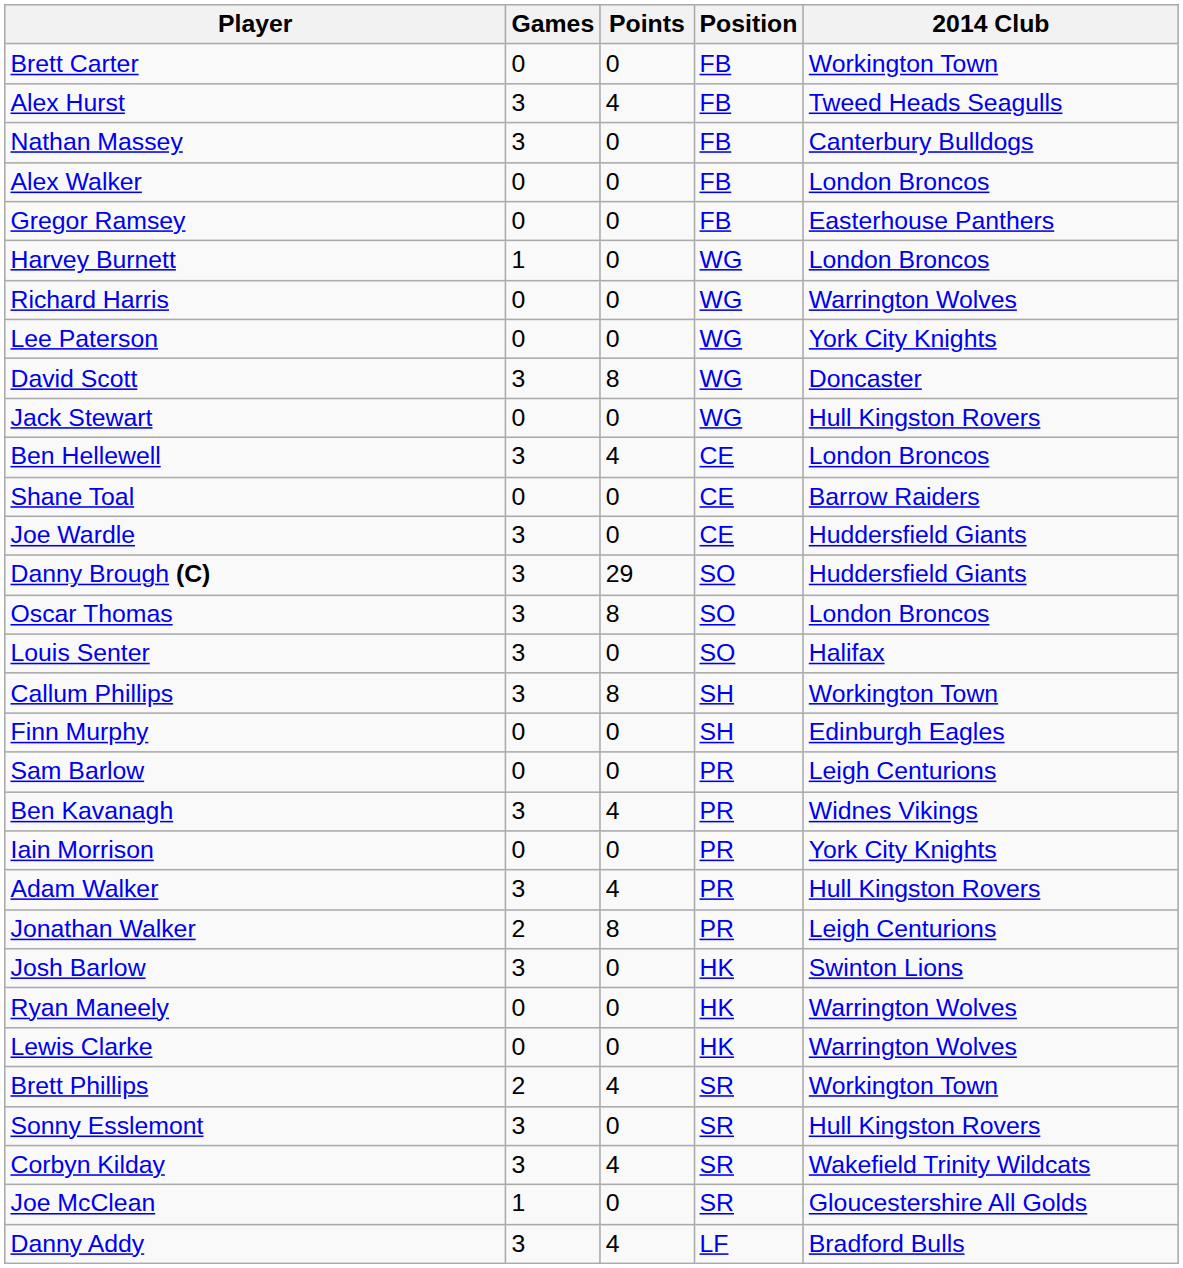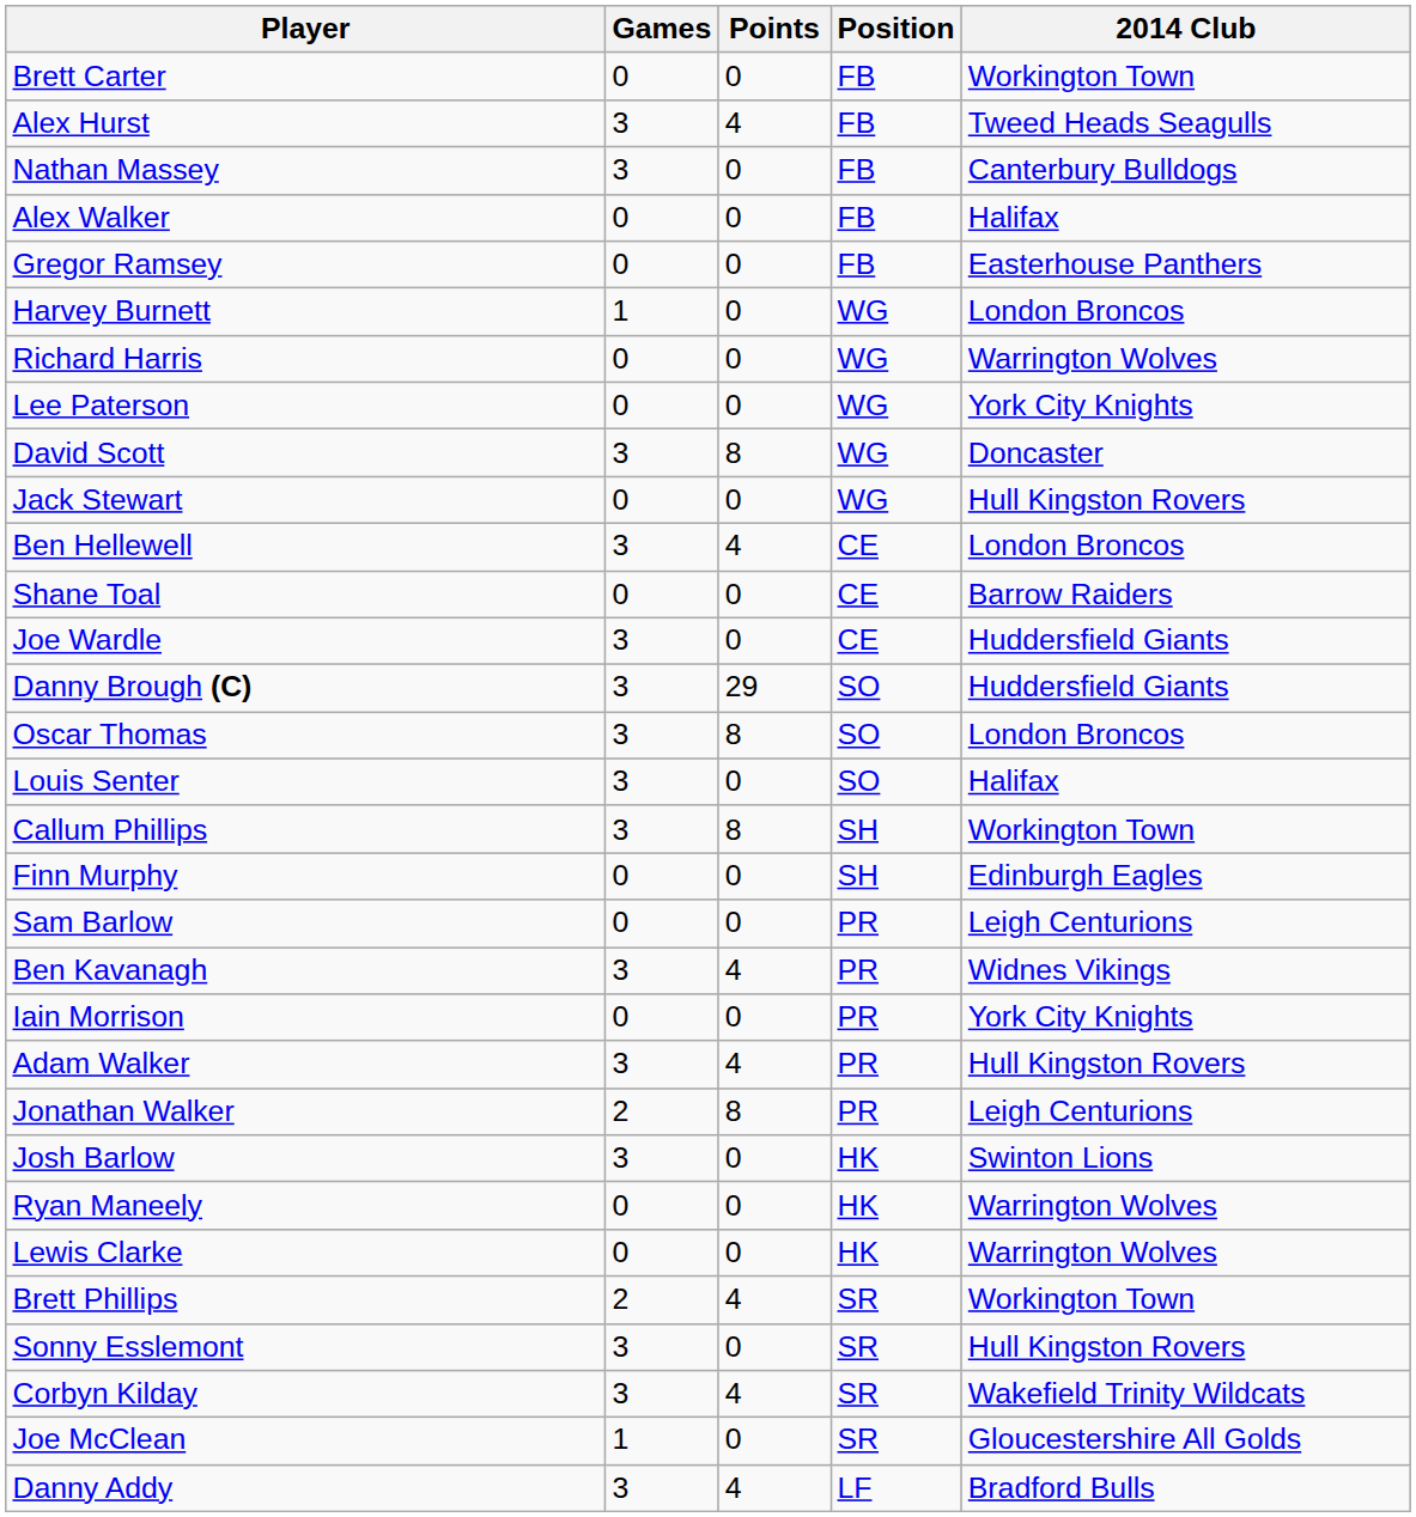 <table class="wikitable" style="width:60%;text-align:left">
 <tr bgcolor=#FFFFFF>
 <th !width=22%>Player</th>
 <th width=8%>Games</th>
 <th width=8%>Points</th>
 <th width=8%>Position</th>
 <th width=32%>2014 Club</th>
 </tr>
 <tr>
 <td><a href='#'>Brett Carter</a></td>
 <td>0</td>
 <td>0</td>
 <td><a href='#'>FB</a></td>
 <td> <a href='#'>Workington Town</a></td>
 </tr>
 <tr>
 <td><a href='#'>Alex Hurst</a></td>
 <td>3</td>
 <td>4</td>
 <td><a href='#'>FB</a></td>
 <td> <a href='#'>Tweed Heads Seagulls</a></td>
 </tr>
 <tr>
 <td><a href='#'>Nathan Massey</a></td>
 <td>3</td>
 <td>0</td>
 <td><a href='#'>FB</a></td>
 <td> <a href='#'>Canterbury Bulldogs</a></td>
 </tr>
 <tr>
 <td><a href='#'>Alex Walker</a></td>
 <td>0</td>
 <td>0</td>
 <td><a href='#'>FB</a></td>
-<td> <a href='#'>London Broncos</a></td>
+<td> <a href='#'>Halifax</a></td>
 </tr>
 <tr>
 <td><a href='#'>Gregor Ramsey</a></td>
 <td>0</td>
 <td>0</td>
 <td><a href='#'>FB</a></td>
 <td> <a href='#'>Easterhouse Panthers</a></td>
 </tr>
 <tr>
 <td><a href='#'>Harvey Burnett</a></td>
 <td>1</td>
 <td>0</td>
 <td><a href='#'>WG</a></td>
 <td> <a href='#'>London Broncos</a></td>
 </tr>
 <tr>
 <td><a href='#'>Richard Harris</a></td>
 <td>0</td>
 <td>0</td>
 <td><a href='#'>WG</a></td>
 <td> <a href='#'>Warrington Wolves</a></td>
 </tr>
 <tr>
 <td><a href='#'>Lee Paterson</a></td>
 <td>0</td>
 <td>0</td>
 <td><a href='#'>WG</a></td>
 <td> <a href='#'>York City Knights</a></td>
 </tr>
 <tr>
 <td><a href='#'>David Scott</a></td>
 <td>3</td>
 <td>8</td>
 <td><a href='#'>WG</a></td>
 <td> <a href='#'>Doncaster</a></td>
 </tr>
 <tr>
 <td><a href='#'>Jack Stewart</a></td>
 <td>0</td>
 <td>0</td>
 <td><a href='#'>WG</a></td>
 <td> <a href='#'>Hull Kingston Rovers</a></td>
 </tr>
 <tr>
 <td><a href='#'>Ben Hellewell</a></td>
 <td>3</td>
 <td>4</td>
 <td><a href='#'>CE</a></td>
 <td> <a href='#'>London Broncos</a></td>
 </tr>
 <tr>
 <td><a href='#'>Shane Toal</a></td>
 <td>0</td>
 <td>0</td>
 <td><a href='#'>CE</a></td>
 <td> <a href='#'>Barrow Raiders</a></td>
 </tr>
 <tr>
 <td><a href='#'>Joe Wardle</a></td>
 <td>3</td>
 <td>0</td>
 <td><a href='#'>CE</a></td>
 <td> <a href='#'>Huddersfield Giants</a></td>
 </tr>
 <tr>
 <td><a href='#'>Danny Brough</a> <strong>(C)</strong></td>
 <td>3</td>
 <td>29</td>
 <td><a href='#'>SO</a></td>
 <td> <a href='#'>Huddersfield Giants</a></td>
 </tr>
 <tr>
 <td><a href='#'>Oscar Thomas</a></td>
 <td>3</td>
 <td>8</td>
 <td><a href='#'>SO</a></td>
 <td> <a href='#'>London Broncos</a></td>
 </tr>
 <tr>
 <td><a href='#'>Louis Senter</a></td>
 <td>3</td>
 <td>0</td>
 <td><a href='#'>SO</a></td>
 <td> <a href='#'>Halifax</a></td>
 </tr>
 <tr>
 <td><a href='#'>Callum Phillips</a></td>
 <td>3</td>
 <td>8</td>
 <td><a href='#'>SH</a></td>
 <td> <a href='#'>Workington Town</a></td>
 </tr>
 <tr>
 <td><a href='#'>Finn Murphy</a></td>
 <td>0</td>
 <td>0</td>
 <td><a href='#'>SH</a></td>
 <td> <a href='#'>Edinburgh Eagles</a></td>
 </tr>
 <tr>
 <td><a href='#'>Sam Barlow</a></td>
 <td>0</td>
 <td>0</td>
 <td><a href='#'>PR</a></td>
 <td> <a href='#'>Leigh Centurions</a></td>
 </tr>
 <tr>
 <td><a href='#'>Ben Kavanagh</a></td>
 <td>3</td>
 <td>4</td>
 <td><a href='#'>PR</a></td>
 <td> <a href='#'>Widnes Vikings</a></td>
 </tr>
 <tr>
 <td><a href='#'>Iain Morrison</a></td>
 <td>0</td>
 <td>0</td>
 <td><a href='#'>PR</a></td>
 <td> <a href='#'>York City Knights</a></td>
 </tr>
 <tr>
 <td><a href='#'>Adam Walker</a></td>
 <td>3</td>
 <td>4</td>
 <td><a href='#'>PR</a></td>
 <td> <a href='#'>Hull Kingston Rovers</a></td>
 </tr>
 <tr>
 <td><a href='#'>Jonathan Walker</a></td>
 <td>2</td>
 <td>8</td>
 <td><a href='#'>PR</a></td>
 <td> <a href='#'>Leigh Centurions</a></td>
 </tr>
 <tr>
 <td><a href='#'>Josh Barlow</a></td>
 <td>3</td>
 <td>0</td>
 <td><a href='#'>HK</a></td>
 <td> <a href='#'>Swinton Lions</a></td>
 </tr>
 <tr>
 <td><a href='#'>Ryan Maneely</a></td>
 <td>0</td>
 <td>0</td>
 <td><a href='#'>HK</a></td>
 <td> <a href='#'>Warrington Wolves</a></td>
 </tr>
 <tr>
 <td><a href='#'>Lewis Clarke</a></td>
 <td>0</td>
 <td>0</td>
 <td><a href='#'>HK</a></td>
 <td> <a href='#'>Warrington Wolves</a></td>
 </tr>
 <tr>
 <td><a href='#'>Brett Phillips</a></td>
 <td>2</td>
 <td>4</td>
 <td><a href='#'>SR</a></td>
 <td> <a href='#'>Workington Town</a></td>
 </tr>
 <tr>
 <td><a href='#'>Sonny Esslemont</a></td>
 <td>3</td>
 <td>0</td>
 <td><a href='#'>SR</a></td>
 <td> <a href='#'>Hull Kingston Rovers</a></td>
 </tr>
 <tr>
 <td><a href='#'>Corbyn Kilday</a></td>
 <td>3</td>
 <td>4</td>
 <td><a href='#'>SR</a></td>
 <td> <a href='#'>Wakefield Trinity Wildcats</a></td>
 </tr>
 <tr>
 <td><a href='#'>Joe McClean</a></td>
 <td>1</td>
 <td>0</td>
 <td><a href='#'>SR</a></td>
 <td> <a href='#'>Gloucestershire All Golds</a></td>
 </tr>
 <tr>
 <td><a href='#'>Danny Addy</a></td>
 <td>3</td>
 <td>4</td>
 <td><a href='#'>LF</a></td>
 <td> <a href='#'>Bradford Bulls</a></td>
 </tr>
 </table>
